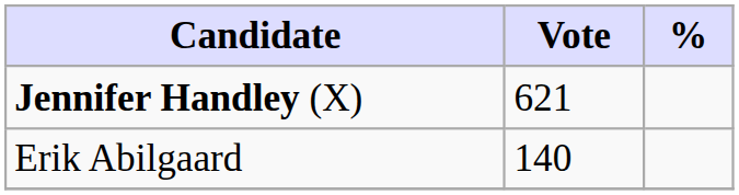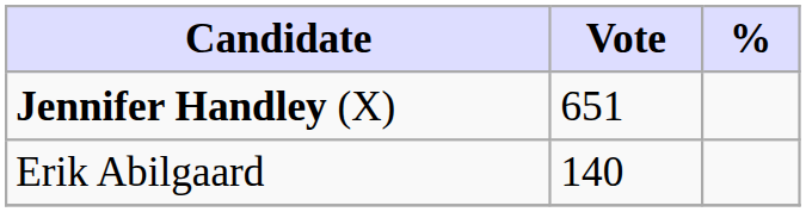 <table class="wikitable">
 <tr>
 <th style="background:#ddf; width:200px;">Candidate</th>
 <th style="background:#ddf; width:50px;">Vote</th>
 <th style="background:#ddf; width:30px;">%</th>
 </tr>
 <tr>
 <td><strong>Jennifer Handley</strong> (X)</td>
-<td>621</td>
+<td>651</td>
 <td></td>
 </tr>
 <tr>
 <td>Erik Abilgaard</td>
 <td>140</td>
 <td></td>
 </tr>
 <tr>
 </tr>
 </table>
